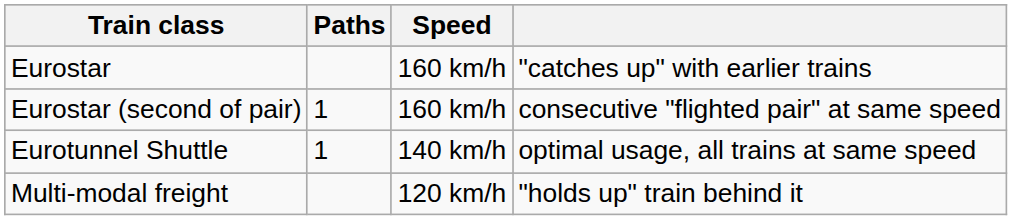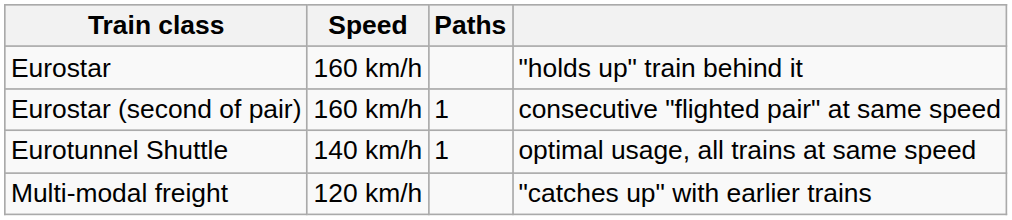 <table class="wikitable">
 <tr>
 <th>Train class</th>
+<th>Speed</th>
 <th>Paths</th>
-<th>Speed</th>
 <th></th>
 </tr>
 <tr>
 <td>Eurostar</td>
+<td>160 km/h</td>
 <td></td>
-<td>160 km/h</td>
-<td>"catches up" with earlier trains</td>
+<td>"holds up" train behind it</td>
 </tr>
 <tr>
 <td>Eurostar (second of pair)</td>
+<td>160 km/h</td>
 <td>1</td>
-<td>160 km/h</td>
 <td>consecutive "flighted pair" at same speed</td>
 </tr>
 <tr>
 <td>Eurotunnel Shuttle</td>
+<td>140 km/h</td>
 <td>1</td>
-<td>140 km/h</td>
 <td>optimal usage, all trains at same speed</td>
 </tr>
 <tr>
 <td>Multi-modal freight</td>
+<td>120 km/h</td>
 <td></td>
-<td>120 km/h</td>
-<td>"holds up" train behind it</td>
+<td>"catches up" with earlier trains</td>
 </tr>
 </table>
